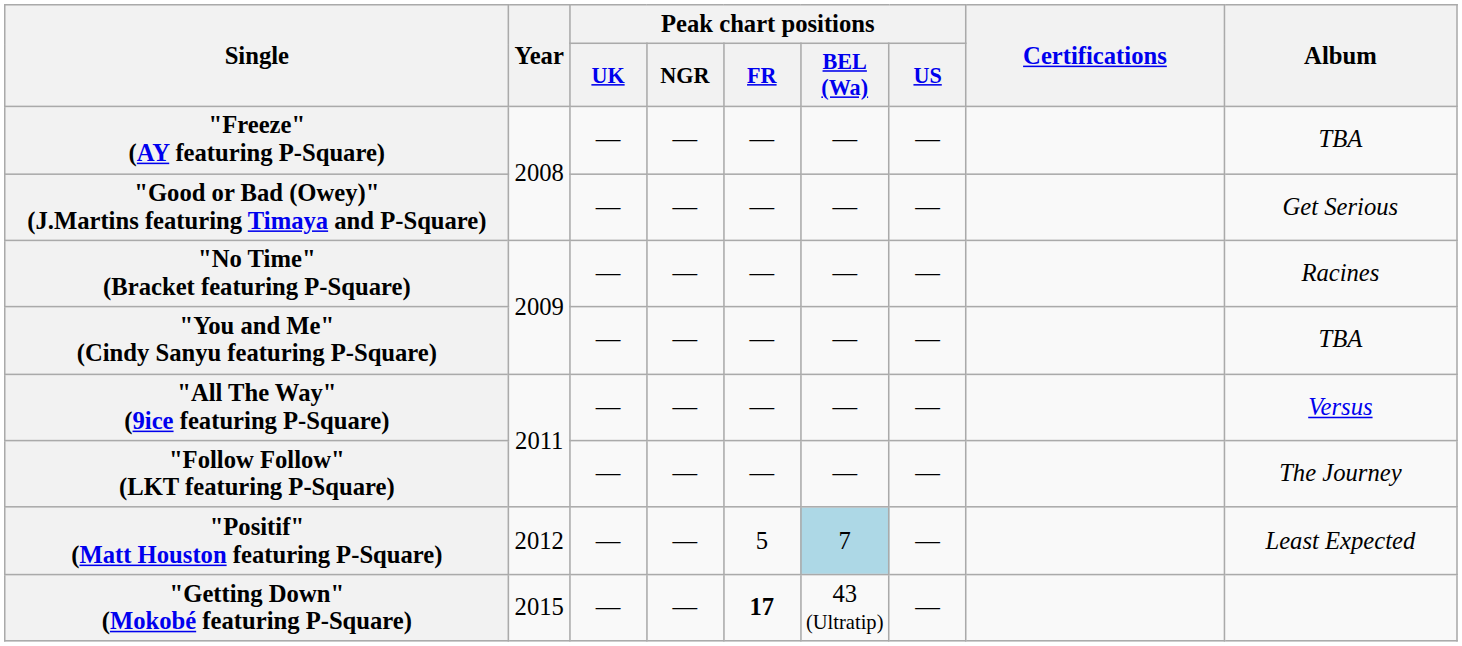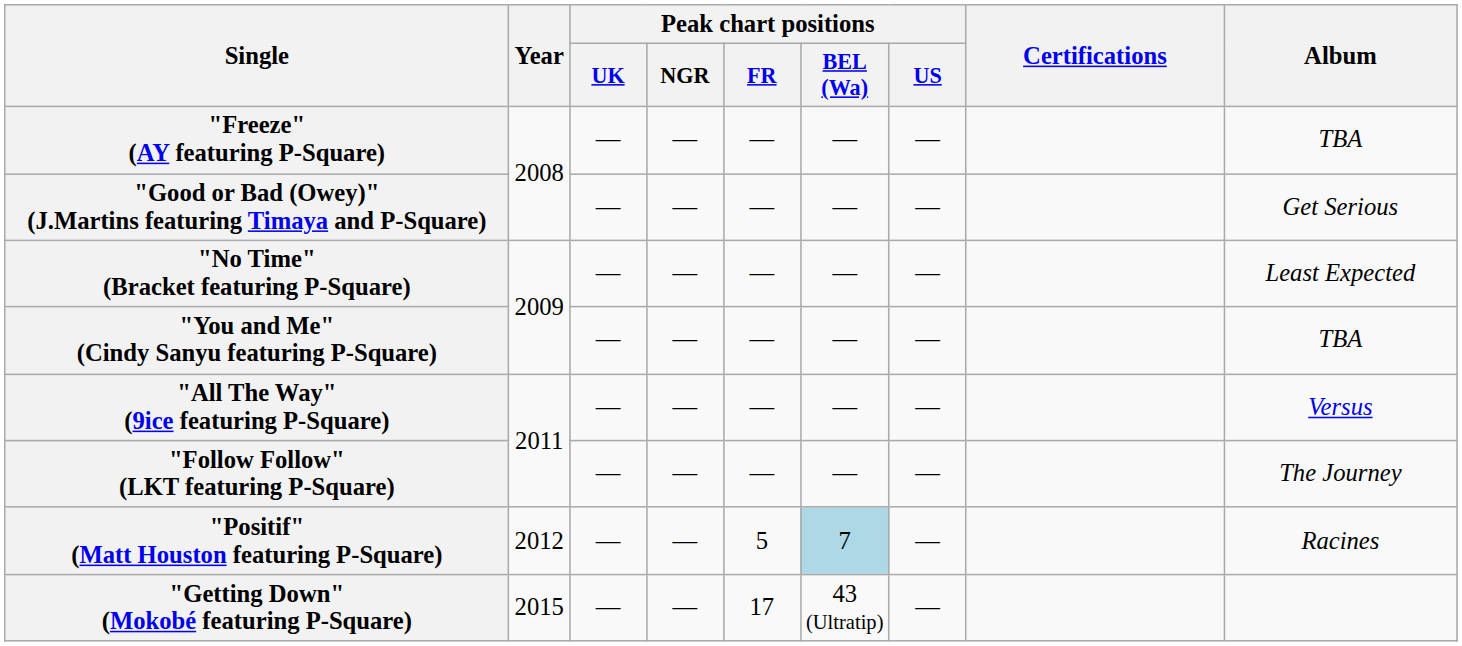 <table class="wikitable plainrowheaders" style="text-align:center;">
 <tr>
 <th scope="col" rowspan="2" style="width:20em;">Single</th>
 <th scope="col" rowspan="2">Year</th>
 <th scope="col" colspan="5">Peak chart positions</th>
 <th scope="col" rowspan="2" style="width:10em;"><a href='#'>Certifications</a></th>
 <th scope="col" rowspan="2" style="width:9em;">Album</th>
 </tr>
 <tr>
 <th scope="col" style="width:3em;font-size:90%;"><a href='#'>UK</a></th>
 <th scope="col" style="width:3em;font-size:90%;">NGR</th>
 <th scope="col" style="width:3em;font-size:90%;"><a href='#'>FR</a><br></th>
 <th scope="col" style="width:3em;font-size:90%;"><a href='#'>BEL <br> (Wa)</a><br></th>
 <th scope="col" style="width:3em;font-size:90%;"><a href='#'>US</a></th>
 </tr>
 <tr>
 <th scope="row">"Freeze"<br><span>(<a href='#'>AY</a> featuring P-Square)</span></th>
 <td rowspan="2">2008</td>
 <td>—</td>
 <td>—</td>
 <td>—</td>
 <td>—</td>
 <td>—</td>
 <td></td>
 <td><em>TBA</em> </td>
 </tr>
 <tr>
 <th scope="row">"Good or Bad (Owey)"<br><span>(J.Martins featuring <a href='#'>Timaya</a> and P-Square)</span></th>
 <td>—</td>
 <td>—</td>
 <td>—</td>
 <td>—</td>
 <td>—</td>
 <td></td>
 <td><em>Get Serious</em> </td>
 </tr>
 <tr>
 <th scope="row">"No Time"<br><span>(Bracket featuring P-Square)</span></th>
 <td rowspan="2">2009</td>
 <td>—</td>
 <td>—</td>
 <td>—</td>
 <td>—</td>
 <td>—</td>
 <td></td>
-<td><em>Racines</em> </td>
+<td><em>Least Expected</em> </td>
 </tr>
 <tr>
 <th scope="row">"You and Me"<br><span>(Cindy Sanyu featuring P-Square)</span></th>
 <td>—</td>
 <td>—</td>
 <td>—</td>
 <td>—</td>
 <td>—</td>
 <td></td>
 <td><em>TBA</em> </td>
 </tr>
 <tr>
 <th scope="row">"All The Way"<br><span>(<a href='#'>9ice</a> featuring P-Square)</span></th>
 <td rowspan="2">2011</td>
 <td>—</td>
 <td>—</td>
 <td>—</td>
 <td>—</td>
 <td>—</td>
 <td></td>
 <td><em><a href='#'>Versus</a></em> </td>
 </tr>
 <tr>
 <th scope="row">"Follow Follow"<br><span>(LKT featuring P-Square)</span></th>
 <td>—</td>
 <td>—</td>
 <td>—</td>
 <td>—</td>
 <td>—</td>
 <td></td>
 <td><em>The Journey</em> </td>
 </tr>
 <tr>
 <th scope="row">"Positif"<br><span>(<a href='#'>Matt Houston</a> featuring P-Square)</span></th>
 <td rowspan="1">2012</td>
 <td>—</td>
 <td>—</td>
 <td>5</td>
 <td style="background: lightblue;">7</td>
 <td>—</td>
 <td></td>
-<td><em>Least Expected</em> </td>
+<td><em>Racines</em> </td>
 </tr>
 <tr>
 <th scope="row">"Getting Down"<br><span>(<a href='#'>Mokobé</a> featuring P-Square)</span></th>
 <td rowspan="1">2015</td>
 <td>—</td>
 <td>—</td>
-<td><strong>17</strong></td>
+<td>17</td>
 <td>43<br><small>(Ultratip)</small></td>
 <td>—</td>
 <td></td>
 <td></td>
 </tr>
 </table>
